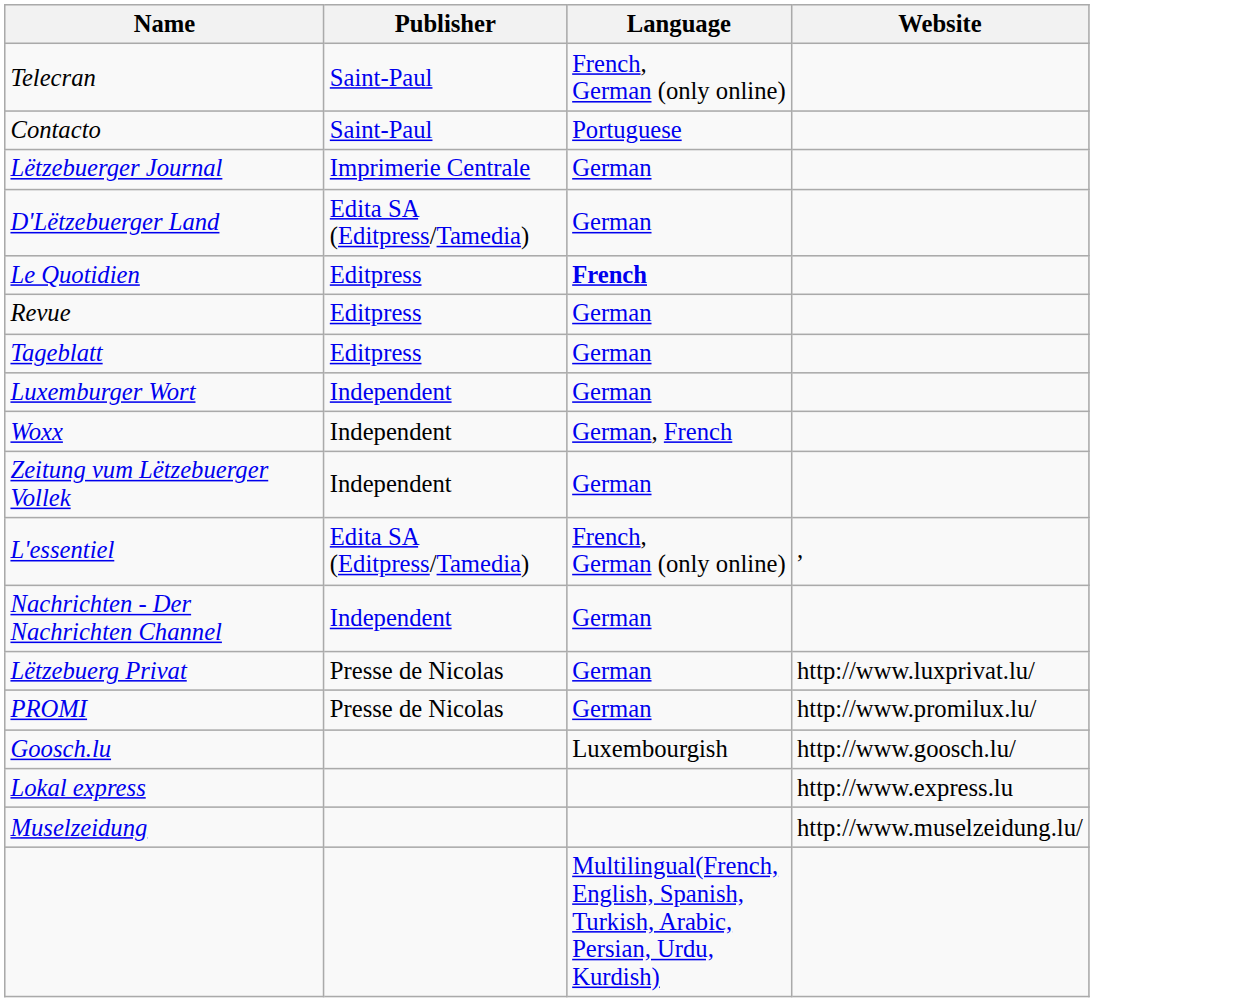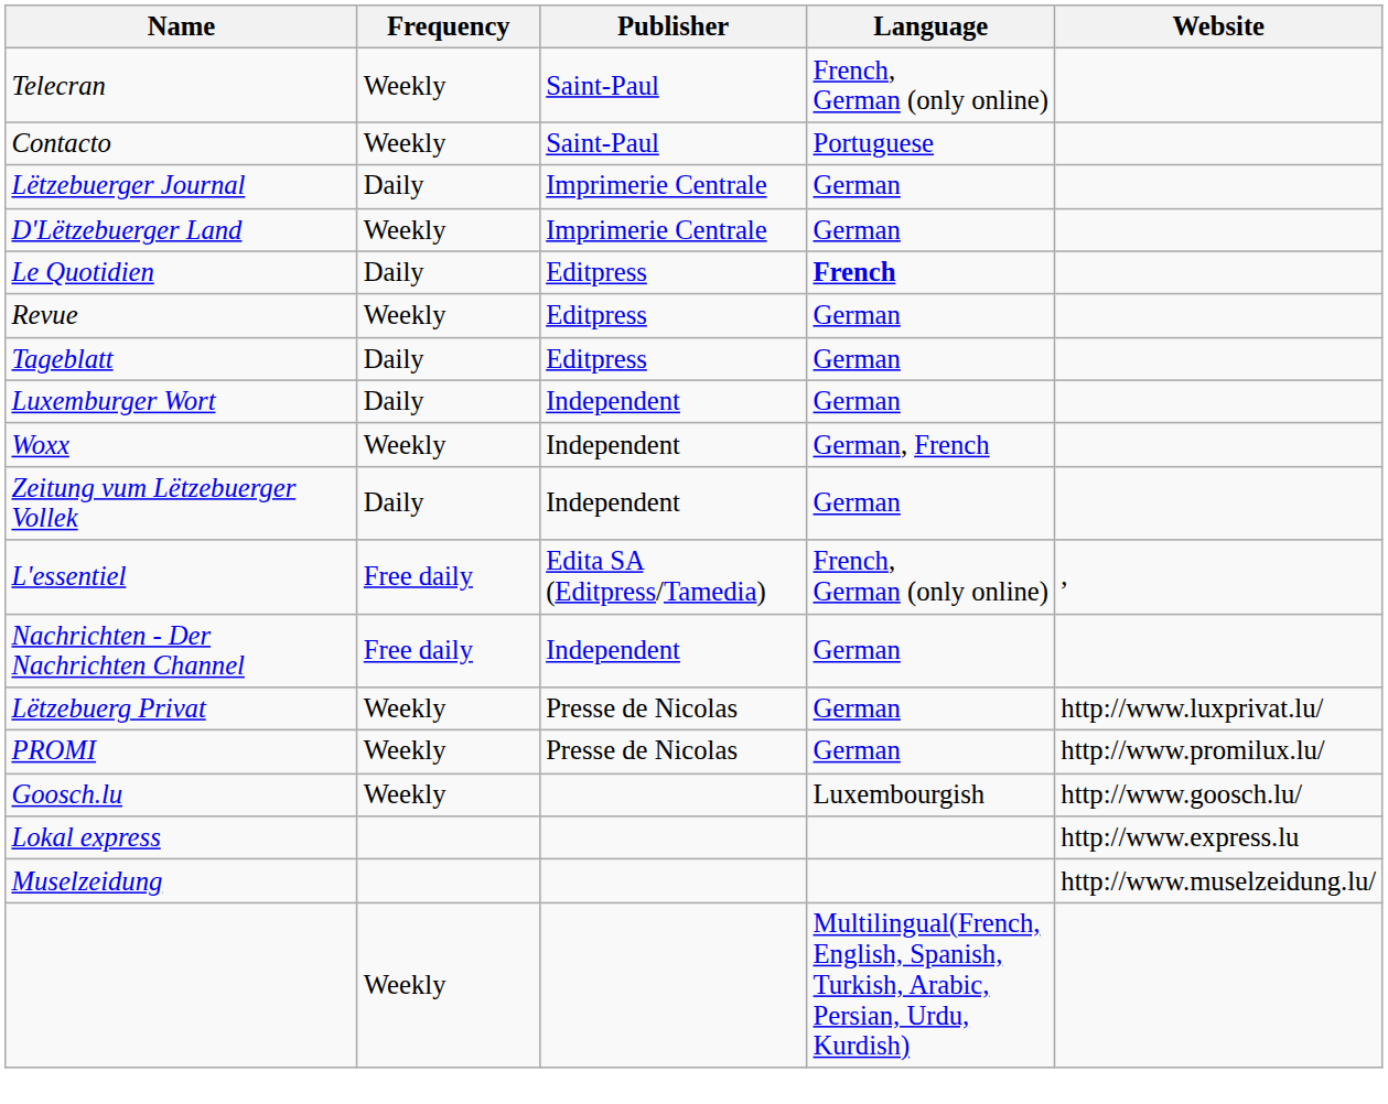 <table class="wikitable sortable">
 <tr>
 <th width=200>Name</th>
+<th width=100>Frequency</th>
 <th width=150>Publisher</th>
 <th width=100>Language</th>
 <th width=150>Website</th>
 </tr>
 <tr>
 <td><em>Telecran</em></td>
+<td>Weekly</td>
 <td><a href='#'>Saint-Paul</a></td>
 <td><a href='#'>French</a>,<br><a href='#'>German</a> (only online)</td>
 <td></td>
 </tr>
 <tr>
 <td><em>Contacto</em></td>
+<td>Weekly</td>
 <td><a href='#'>Saint-Paul</a></td>
 <td><a href='#'>Portuguese</a></td>
 <td></td>
 </tr>
 <tr>
 <td><em><a href='#'>Lëtzebuerger Journal</a></em></td>
+<td>Daily</td>
 <td><a href='#'>Imprimerie Centrale</a></td>
 <td><a href='#'>German</a></td>
 <td></td>
 </tr>
 <tr>
 <td><em><a href='#'>D'Lëtzebuerger Land</a></em></td>
-<td><a href='#'>Edita SA</a> (<a href='#'>Editpress</a>/<a href='#'>Tamedia</a>)</td>
+<td>Weekly</td>
+<td><a href='#'>Imprimerie Centrale</a></td>
 <td><a href='#'>German</a></td>
 <td></td>
 </tr>
 <tr>
 <td><em><a href='#'>Le Quotidien</a></em></td>
+<td>Daily</td>
 <td><a href='#'>Editpress</a></td>
 <td><strong><a href='#'>French</a></strong></td>
 <td></td>
 </tr>
 <tr>
 <td><em>Revue</em></td>
+<td>Weekly</td>
 <td><a href='#'>Editpress</a></td>
 <td><a href='#'>German</a></td>
 <td></td>
 </tr>
 <tr>
 <td><em><a href='#'>Tageblatt</a></em></td>
+<td>Daily</td>
 <td><a href='#'>Editpress</a></td>
 <td><a href='#'>German</a></td>
 <td></td>
 </tr>
 <tr>
 <td><em><a href='#'>Luxemburger Wort</a></em></td>
+<td>Daily</td>
 <td><a href='#'>Independent</a></td>
 <td><a href='#'>German</a></td>
 <td></td>
 </tr>
 <tr>
 <td><em><a href='#'>Woxx</a></em></td>
+<td>Weekly</td>
 <td>Independent</td>
 <td><a href='#'>German</a>, <a href='#'>French</a></td>
 <td></td>
 </tr>
 <tr>
 <td><em><a href='#'>Zeitung vum Lëtzebuerger Vollek</a></em></td>
+<td>Daily</td>
 <td>Independent</td>
 <td><a href='#'>German</a></td>
 <td></td>
 </tr>
 <tr>
 <td><em><a href='#'>L'essentiel</a></em></td>
+<td><a href='#'>Free daily</a></td>
 <td><a href='#'>Edita SA</a> (<a href='#'>Editpress</a>/<a href='#'>Tamedia</a>)</td>
 <td><a href='#'>French</a>,<br><a href='#'>German</a> (only online)</td>
 <td>,<br></td>
 </tr>
 <tr>
 <td><em><a href='#'>Nachrichten - Der Nachrichten Channel</a></em></td>
+<td><a href='#'>Free daily</a></td>
 <td><a href='#'>Independent</a></td>
 <td><a href='#'>German</a></td>
 <td></td>
 </tr>
 <tr>
 <td><em><a href='#'>Lëtzebuerg Privat</a></em></td>
+<td>Weekly</td>
 <td>Presse de Nicolas</td>
 <td><a href='#'>German</a></td>
 <td>http://www.luxprivat.lu/</td>
 </tr>
 <tr>
 <td><em><a href='#'>PROMI</a></em></td>
+<td>Weekly</td>
 <td>Presse de Nicolas</td>
 <td><a href='#'>German</a></td>
 <td>http://www.promilux.lu/</td>
 </tr>
 <tr>
 <td><em><a href='#'>Goosch.lu</a></em></td>
+<td>Weekly</td>
 <td></td>
 <td>Luxembourgish</td>
 <td>http://www.goosch.lu/</td>
 </tr>
 <tr>
 <td><em><a href='#'>Lokal express</a></em></td>
 <td></td>
 <td></td>
+<td></td>
 <td>http://www.express.lu</td>
 </tr>
 <tr>
 <td><em><a href='#'>Muselzeidung</a></em></td>
 <td></td>
 <td></td>
+<td></td>
 <td>http://www.muselzeidung.lu/</td>
 </tr>
 <tr>
 <td><em></em></td>
+<td>Weekly</td>
 <td></td>
 <td><a href='#'>Multilingual(French, English, Spanish, Turkish, Arabic, Persian, Urdu, Kurdish)</a></td>
 <td></td>
 </tr>
 </table>
